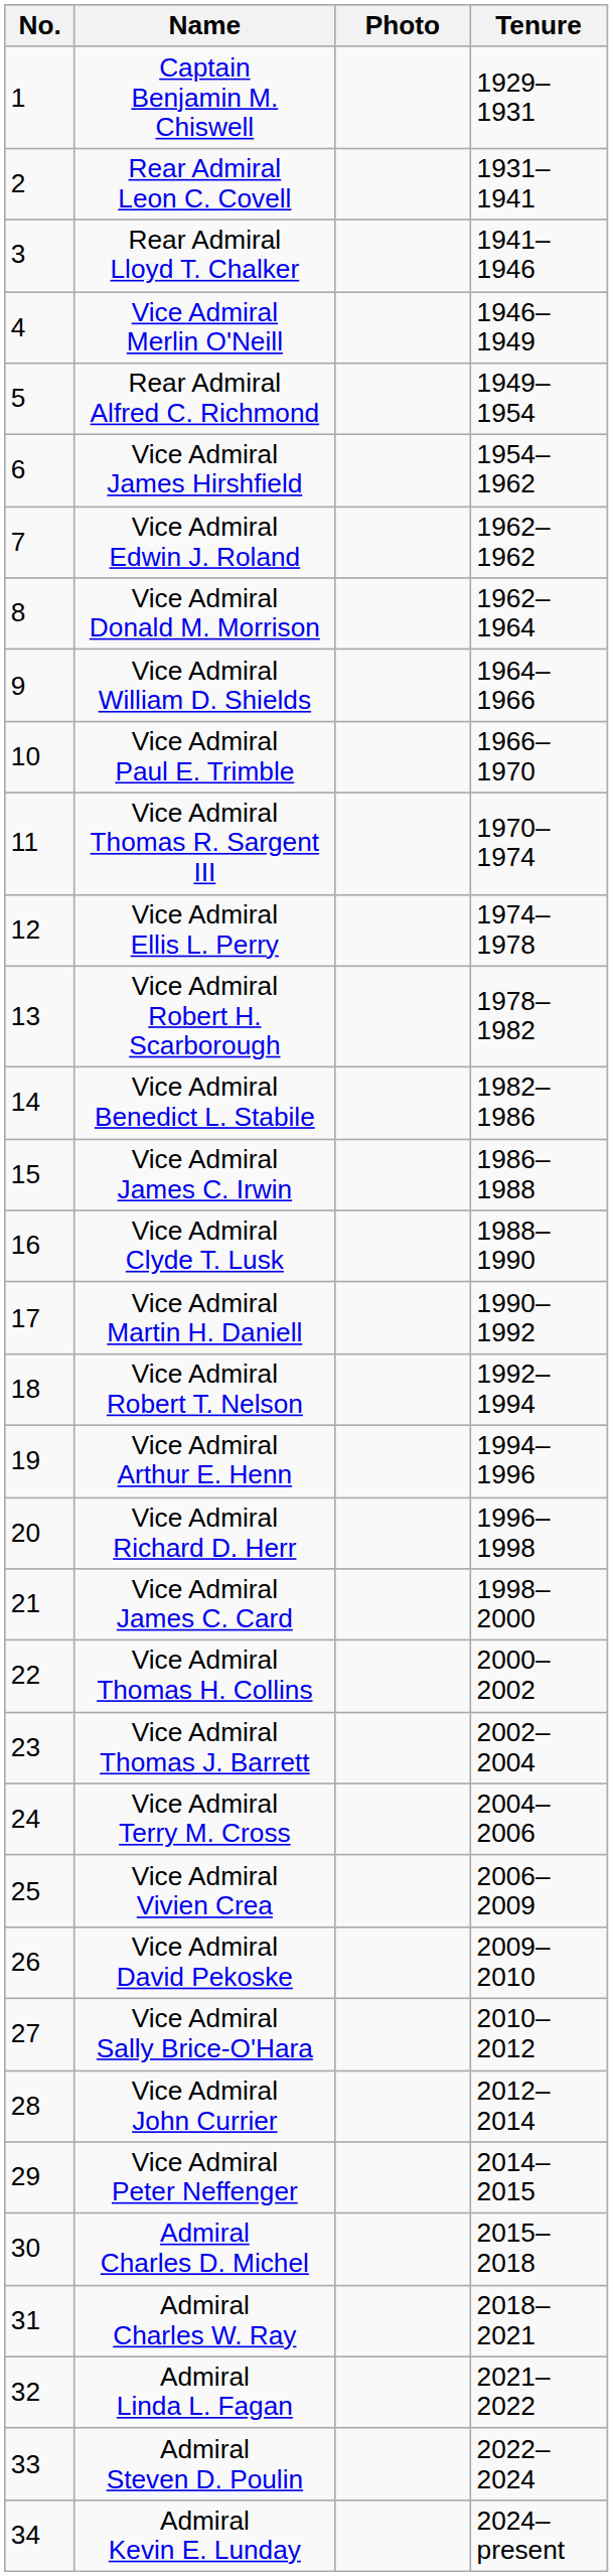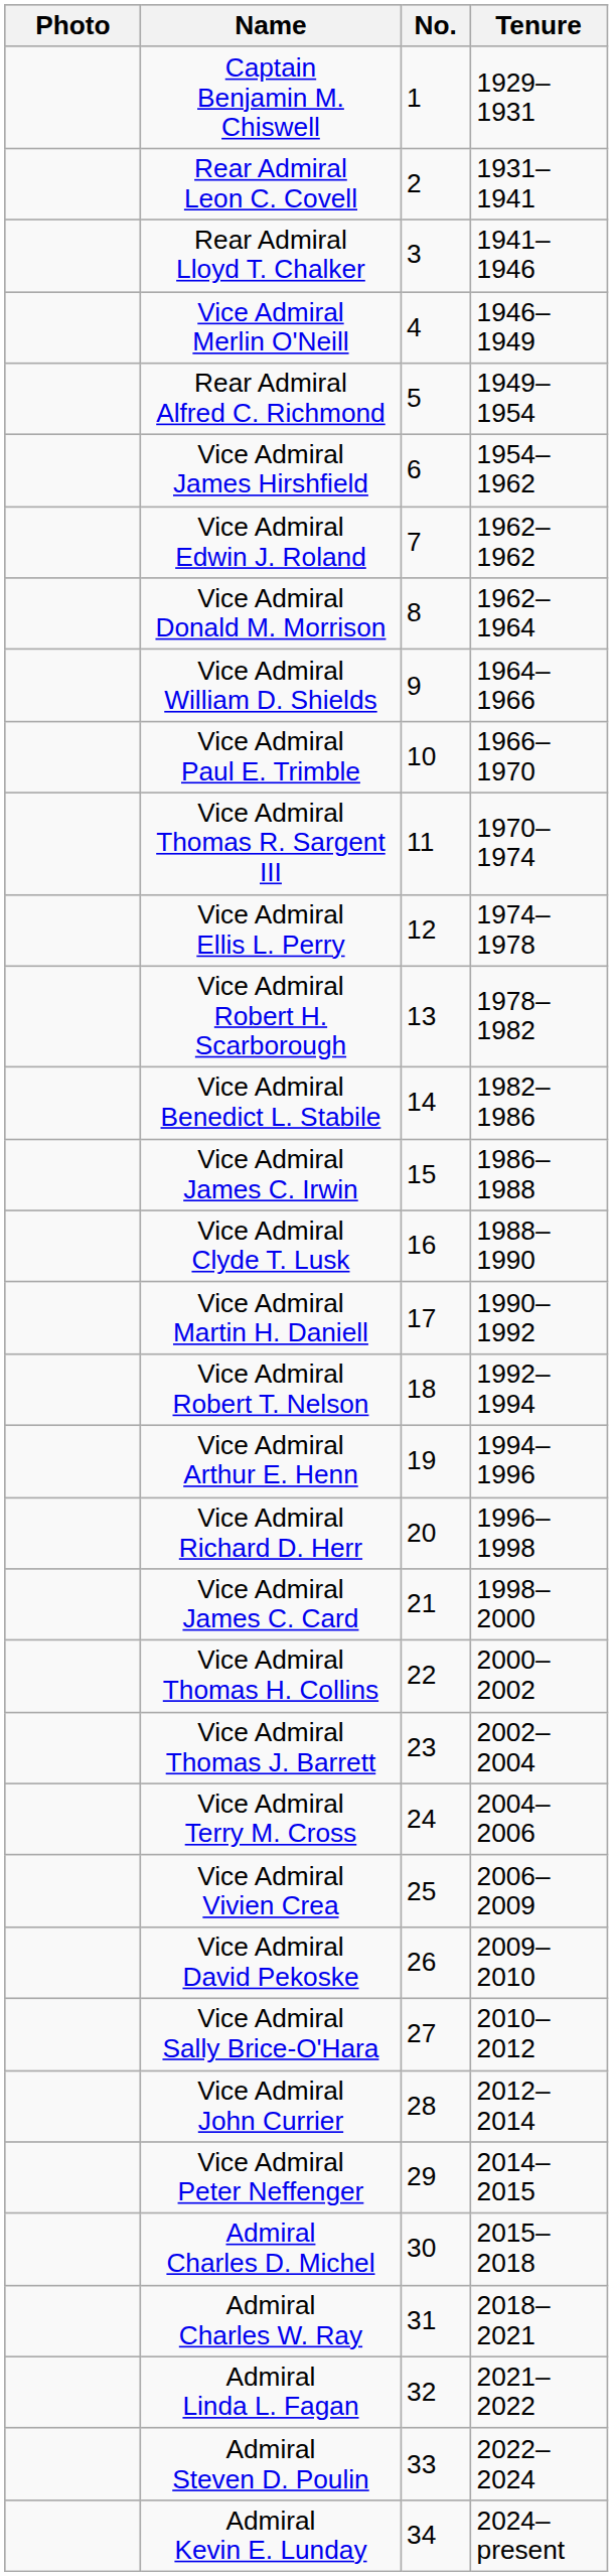 <table class="wikitable sortable">
 <tr>
+<th width="75" style="text-align:center">Photo</th>
+<th width="150" style="text-align:center">Name</th>
 <th width="35" style="text-align:center">No.</th>
-<th width="150" style="text-align:center">Name</th>
-<th width="75" style="text-align:center">Photo</th>
 <th width="75" style="text-align:center">Tenure</th>
 </tr>
 <tr>
+<td></td>
+<td style="text-align: center;"><a href='#'>Captain</a><br><a href='#'>Benjamin M. Chiswell</a></td>
 <td>1</td>
-<td style="text-align: center;"><a href='#'>Captain</a><br><a href='#'>Benjamin M. Chiswell</a></td>
-<td></td>
 <td>1929–1931</td>
 </tr>
 <tr>
+<td></td>
+<td style="text-align: center;"><a href='#'>Rear Admiral</a><br><a href='#'>Leon C. Covell</a></td>
 <td>2</td>
-<td style="text-align: center;"><a href='#'>Rear Admiral</a><br><a href='#'>Leon C. Covell</a></td>
-<td></td>
 <td>1931–1941</td>
 </tr>
 <tr>
+<td></td>
+<td style="text-align: center;">Rear Admiral<br><a href='#'>Lloyd T. Chalker</a></td>
 <td>3</td>
-<td style="text-align: center;">Rear Admiral<br><a href='#'>Lloyd T. Chalker</a></td>
-<td></td>
 <td>1941–1946</td>
 </tr>
 <tr>
+<td></td>
+<td style="text-align: center;"><a href='#'>Vice Admiral</a><br><a href='#'>Merlin O'Neill</a></td>
 <td>4</td>
-<td style="text-align: center;"><a href='#'>Vice Admiral</a><br><a href='#'>Merlin O'Neill</a></td>
-<td></td>
 <td>1946–1949</td>
 </tr>
 <tr>
+<td></td>
+<td style="text-align: center;">Rear Admiral<br><a href='#'>Alfred C. Richmond</a></td>
 <td>5</td>
-<td style="text-align: center;">Rear Admiral<br><a href='#'>Alfred C. Richmond</a></td>
-<td></td>
 <td>1949–1954</td>
 </tr>
 <tr>
+<td></td>
+<td style="text-align: center;">Vice Admiral<br><a href='#'>James Hirshfield</a></td>
 <td>6</td>
-<td style="text-align: center;">Vice Admiral<br><a href='#'>James Hirshfield</a></td>
-<td></td>
 <td>1954–1962</td>
 </tr>
 <tr>
+<td></td>
+<td style="text-align: center;">Vice Admiral<br><a href='#'>Edwin J. Roland</a></td>
 <td>7</td>
-<td style="text-align: center;">Vice Admiral<br><a href='#'>Edwin J. Roland</a></td>
-<td></td>
 <td>1962–1962</td>
 </tr>
 <tr>
+<td></td>
+<td style="text-align: center;">Vice Admiral<br><a href='#'>Donald M. Morrison</a></td>
 <td>8</td>
-<td style="text-align: center;">Vice Admiral<br><a href='#'>Donald M. Morrison</a></td>
-<td></td>
 <td>1962–1964</td>
 </tr>
 <tr>
+<td></td>
+<td style="text-align: center;">Vice Admiral<br><a href='#'>William D. Shields</a></td>
 <td>9</td>
-<td style="text-align: center;">Vice Admiral<br><a href='#'>William D. Shields</a></td>
-<td></td>
 <td>1964–1966</td>
 </tr>
 <tr>
+<td></td>
+<td style="text-align: center;">Vice Admiral<br><a href='#'>Paul E. Trimble</a></td>
 <td>10</td>
-<td style="text-align: center;">Vice Admiral<br><a href='#'>Paul E. Trimble</a></td>
-<td></td>
 <td>1966–1970</td>
 </tr>
 <tr>
+<td></td>
+<td style="text-align: center;">Vice Admiral<br><a href='#'>Thomas R. Sargent III</a></td>
 <td>11</td>
-<td style="text-align: center;">Vice Admiral<br><a href='#'>Thomas R. Sargent III</a></td>
-<td></td>
 <td>1970–1974</td>
 </tr>
 <tr>
+<td></td>
+<td style="text-align: center;">Vice Admiral<br><a href='#'>Ellis L. Perry</a></td>
 <td>12</td>
-<td style="text-align: center;">Vice Admiral<br><a href='#'>Ellis L. Perry</a></td>
-<td></td>
 <td>1974–1978</td>
 </tr>
 <tr>
+<td></td>
+<td style="text-align: center;">Vice Admiral<br><a href='#'>Robert H. Scarborough</a></td>
 <td>13</td>
-<td style="text-align: center;">Vice Admiral<br><a href='#'>Robert H. Scarborough</a></td>
-<td></td>
 <td>1978–1982</td>
 </tr>
 <tr>
+<td></td>
+<td style="text-align: center;">Vice Admiral<br><a href='#'>Benedict L. Stabile</a></td>
 <td>14</td>
-<td style="text-align: center;">Vice Admiral<br><a href='#'>Benedict L. Stabile</a></td>
-<td></td>
 <td>1982–1986</td>
 </tr>
 <tr>
+<td></td>
+<td style="text-align: center;">Vice Admiral<br><a href='#'>James C. Irwin</a></td>
 <td>15</td>
-<td style="text-align: center;">Vice Admiral<br><a href='#'>James C. Irwin</a></td>
-<td></td>
 <td>1986–1988</td>
 </tr>
 <tr>
+<td></td>
+<td style="text-align: center;">Vice Admiral<br><a href='#'>Clyde T. Lusk</a></td>
 <td>16</td>
-<td style="text-align: center;">Vice Admiral<br><a href='#'>Clyde T. Lusk</a></td>
-<td></td>
 <td>1988–1990</td>
 </tr>
 <tr>
+<td></td>
+<td style="text-align: center;">Vice Admiral<br><a href='#'>Martin H. Daniell</a></td>
 <td>17</td>
-<td style="text-align: center;">Vice Admiral<br><a href='#'>Martin H. Daniell</a></td>
-<td></td>
 <td>1990–1992</td>
 </tr>
 <tr>
+<td></td>
+<td style="text-align: center;">Vice Admiral<br><a href='#'>Robert T. Nelson</a></td>
 <td>18</td>
-<td style="text-align: center;">Vice Admiral<br><a href='#'>Robert T. Nelson</a></td>
-<td></td>
 <td>1992–1994</td>
 </tr>
 <tr>
+<td></td>
+<td style="text-align: center;">Vice Admiral<br><a href='#'>Arthur E. Henn</a></td>
 <td>19</td>
-<td style="text-align: center;">Vice Admiral<br><a href='#'>Arthur E. Henn</a></td>
-<td></td>
 <td>1994–1996</td>
 </tr>
 <tr>
+<td></td>
+<td style="text-align: center;">Vice Admiral<br><a href='#'>Richard D. Herr</a></td>
 <td>20</td>
-<td style="text-align: center;">Vice Admiral<br><a href='#'>Richard D. Herr</a></td>
-<td></td>
 <td>1996–1998</td>
 </tr>
 <tr>
+<td></td>
+<td style="text-align: center;">Vice Admiral<br><a href='#'>James C. Card</a></td>
 <td>21</td>
-<td style="text-align: center;">Vice Admiral<br><a href='#'>James C. Card</a></td>
-<td></td>
 <td>1998–2000</td>
 </tr>
 <tr>
+<td></td>
+<td style="text-align: center;">Vice Admiral<br><a href='#'>Thomas H. Collins</a></td>
 <td>22</td>
-<td style="text-align: center;">Vice Admiral<br><a href='#'>Thomas H. Collins</a></td>
-<td></td>
 <td>2000–2002</td>
 </tr>
 <tr>
+<td></td>
+<td style="text-align: center;">Vice Admiral<br><a href='#'>Thomas J. Barrett</a></td>
 <td>23</td>
-<td style="text-align: center;">Vice Admiral<br><a href='#'>Thomas J. Barrett</a></td>
-<td></td>
 <td>2002–2004</td>
 </tr>
 <tr>
+<td></td>
+<td style="text-align: center;">Vice Admiral<br><a href='#'>Terry M. Cross</a></td>
 <td>24</td>
-<td style="text-align: center;">Vice Admiral<br><a href='#'>Terry M. Cross</a></td>
-<td></td>
 <td>2004–2006</td>
 </tr>
 <tr>
+<td></td>
+<td style="text-align: center;">Vice Admiral<br><a href='#'>Vivien Crea</a></td>
 <td>25</td>
-<td style="text-align: center;">Vice Admiral<br><a href='#'>Vivien Crea</a></td>
-<td></td>
 <td>2006–2009</td>
 </tr>
 <tr>
+<td></td>
+<td style="text-align: center;">Vice Admiral<br><a href='#'>David Pekoske</a></td>
 <td>26</td>
-<td style="text-align: center;">Vice Admiral<br><a href='#'>David Pekoske</a></td>
-<td></td>
 <td>2009–2010</td>
 </tr>
 <tr>
+<td></td>
+<td style="text-align: center;">Vice Admiral<br><a href='#'>Sally Brice-O'Hara</a></td>
 <td>27</td>
-<td style="text-align: center;">Vice Admiral<br><a href='#'>Sally Brice-O'Hara</a></td>
-<td></td>
 <td>2010–2012</td>
 </tr>
 <tr>
+<td></td>
+<td style="text-align: center;">Vice Admiral<br><a href='#'>John Currier</a></td>
 <td>28</td>
-<td style="text-align: center;">Vice Admiral<br><a href='#'>John Currier</a></td>
-<td></td>
 <td>2012–2014</td>
 </tr>
 <tr>
+<td></td>
+<td style="text-align: center;">Vice Admiral<br><a href='#'>Peter Neffenger</a></td>
 <td>29</td>
-<td style="text-align: center;">Vice Admiral<br><a href='#'>Peter Neffenger</a></td>
-<td></td>
 <td>2014–2015</td>
 </tr>
 <tr>
+<td></td>
+<td style="text-align: center;"><a href='#'>Admiral</a><br><a href='#'>Charles D. Michel</a></td>
 <td>30</td>
-<td style="text-align: center;"><a href='#'>Admiral</a><br><a href='#'>Charles D. Michel</a></td>
-<td></td>
 <td>2015–2018</td>
 </tr>
 <tr>
+<td></td>
+<td style="text-align: center;">Admiral<br><a href='#'>Charles W. Ray</a></td>
 <td>31</td>
-<td style="text-align: center;">Admiral<br><a href='#'>Charles W. Ray</a></td>
-<td></td>
 <td>2018–2021</td>
 </tr>
 <tr>
+<td></td>
+<td style="text-align: center;">Admiral<br><a href='#'>Linda L. Fagan</a></td>
 <td>32</td>
-<td style="text-align: center;">Admiral<br><a href='#'>Linda L. Fagan</a></td>
-<td></td>
 <td>2021–2022</td>
 </tr>
 <tr>
+<td></td>
+<td style="text-align: center;">Admiral<br><a href='#'>Steven D. Poulin</a></td>
 <td>33</td>
-<td style="text-align: center;">Admiral<br><a href='#'>Steven D. Poulin</a></td>
-<td></td>
 <td>2022–2024</td>
 </tr>
 <tr>
+<td></td>
+<td style="text-align: center;">Admiral<br><a href='#'>Kevin E. Lunday</a></td>
 <td>34</td>
-<td style="text-align: center;">Admiral<br><a href='#'>Kevin E. Lunday</a></td>
-<td></td>
 <td>2024–present</td>
 </tr>
 </table>
